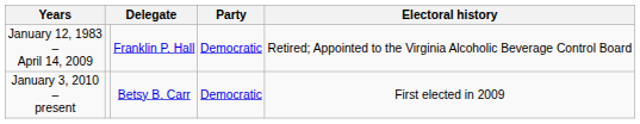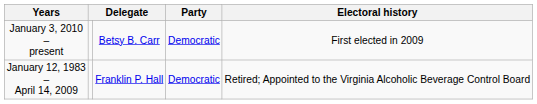 <table class=wikitable style="text-align:center">
 <tr valign=bottom>
 <th>Years</th>
 <th colspan=2>Delegate</th>
 <th>Party</th>
 <th>Electoral history</th>
 </tr>
 <tr>
+<td nowrap><span>January 3, 2010</span><br>–<br><span>present</span></td>
+<td></td>
+<td><a href='#'>Betsy B. Carr</a></td>
+<td><a href='#'>Democratic</a></td>
+<td>First elected in 2009</td>
+</tr>
+<tr>
 <td nowrap><span>January 12, 1983</span><br>–<br><span>April 14, 2009</span></td>
 <td align=left></td>
 <td><a href='#'>Franklin P. Hall</a></td>
 <td><a href='#'>Democratic</a></td>
 <td>Retired; Appointed to the Virginia Alcoholic Beverage Control Board</td>
 </tr>
-<tr>
-<td nowrap><span>January 3, 2010</span><br>–<br><span>present</span></td>
-<td></td>
-<td><a href='#'>Betsy B. Carr</a></td>
-<td><a href='#'>Democratic</a></td>
-<td>First elected in 2009</td>
-</tr>
 </table>
